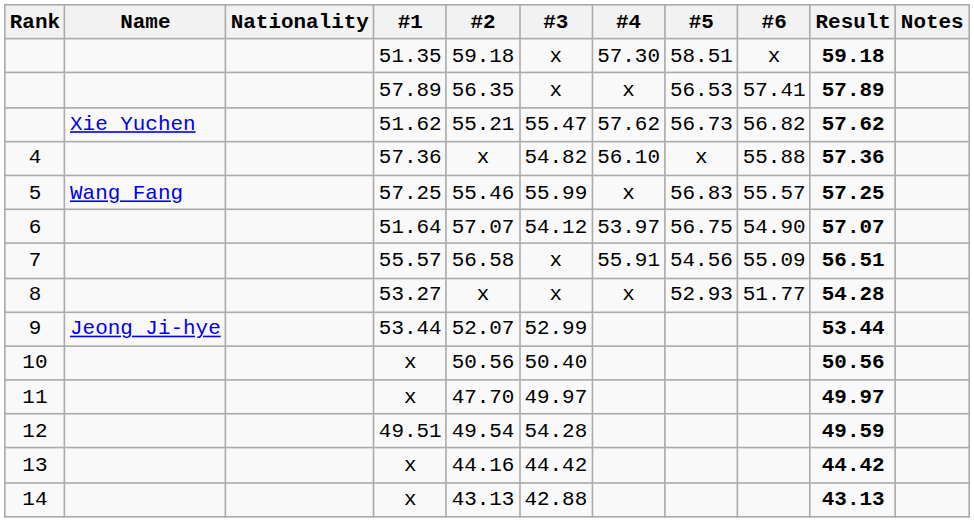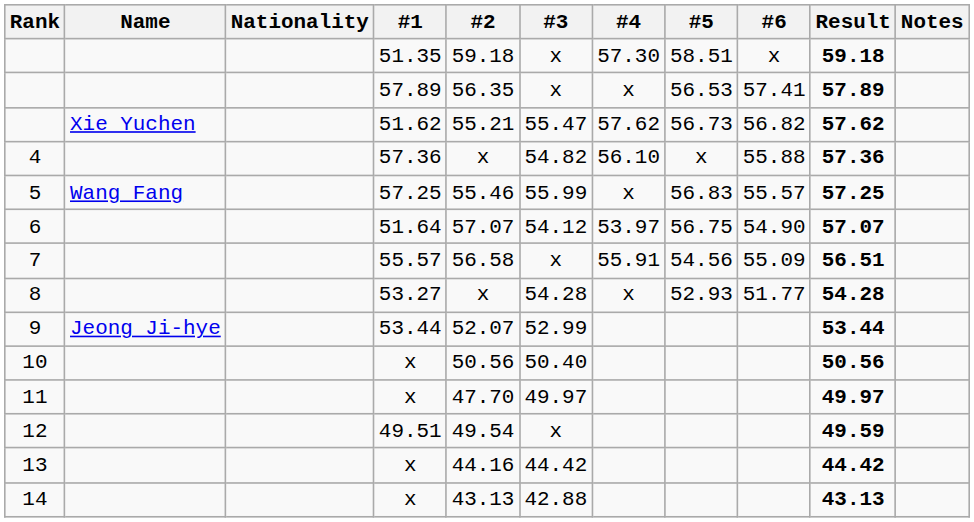 <table class="wikitable sortable" style="text-align:center">
 <tr>
 <th>Rank</th>
 <th>Name</th>
 <th>Nationality</th>
 <th>#1</th>
 <th>#2</th>
 <th>#3</th>
 <th>#4</th>
 <th>#5</th>
 <th>#6</th>
 <th>Result</th>
 <th>Notes</th>
 </tr>
 <tr>
 <td></td>
 <td align=left></td>
 <td align=left></td>
 <td>51.35</td>
 <td>59.18</td>
 <td>x</td>
 <td>57.30</td>
 <td>58.51</td>
 <td>x</td>
 <td><strong>59.18</strong></td>
 <td></td>
 </tr>
 <tr>
 <td></td>
 <td align=left></td>
 <td align=left></td>
 <td>57.89</td>
 <td>56.35</td>
 <td>x</td>
 <td>x</td>
 <td>56.53</td>
 <td>57.41</td>
 <td><strong>57.89</strong></td>
 <td></td>
 </tr>
 <tr>
 <td></td>
 <td align=left><a href='#'>Xie Yuchen</a></td>
 <td align=left></td>
 <td>51.62</td>
 <td>55.21</td>
 <td>55.47</td>
 <td>57.62</td>
 <td>56.73</td>
 <td>56.82</td>
 <td><strong>57.62</strong></td>
 <td></td>
 </tr>
 <tr>
 <td>4</td>
 <td align=left></td>
 <td align=left></td>
 <td>57.36</td>
 <td>x</td>
 <td>54.82</td>
 <td>56.10</td>
 <td>x</td>
 <td>55.88</td>
 <td><strong>57.36</strong></td>
 <td></td>
 </tr>
 <tr>
 <td>5</td>
 <td align=left><a href='#'>Wang Fang</a></td>
 <td align=left></td>
 <td>57.25</td>
 <td>55.46</td>
 <td>55.99</td>
 <td>x</td>
 <td>56.83</td>
 <td>55.57</td>
 <td><strong>57.25</strong></td>
 <td></td>
 </tr>
 <tr>
 <td>6</td>
 <td align=left></td>
 <td align=left></td>
 <td>51.64</td>
 <td>57.07</td>
 <td>54.12</td>
 <td>53.97</td>
 <td>56.75</td>
 <td>54.90</td>
 <td><strong>57.07</strong></td>
 <td></td>
 </tr>
 <tr>
 <td>7</td>
 <td align=left></td>
 <td align=left></td>
 <td>55.57</td>
 <td>56.58</td>
 <td>x</td>
 <td>55.91</td>
 <td>54.56</td>
 <td>55.09</td>
 <td><strong>56.51</strong></td>
 <td></td>
 </tr>
 <tr>
 <td>8</td>
 <td align=left></td>
 <td align=left></td>
 <td>53.27</td>
 <td>x</td>
-<td>x</td>
+<td>54.28</td>
 <td>x</td>
 <td>52.93</td>
 <td>51.77</td>
 <td><strong>54.28</strong></td>
 <td></td>
 </tr>
 <tr>
 <td>9</td>
 <td align=left><a href='#'>Jeong Ji-hye</a></td>
 <td align=left></td>
 <td>53.44</td>
 <td>52.07</td>
 <td>52.99</td>
 <td></td>
 <td></td>
 <td></td>
 <td><strong>53.44</strong></td>
 <td></td>
 </tr>
 <tr>
 <td>10</td>
 <td align=left></td>
 <td align=left></td>
 <td>x</td>
 <td>50.56</td>
 <td>50.40</td>
 <td></td>
 <td></td>
 <td></td>
 <td><strong>50.56</strong></td>
 <td></td>
 </tr>
 <tr>
 <td>11</td>
 <td align=left></td>
 <td align=left></td>
 <td>x</td>
 <td>47.70</td>
 <td>49.97</td>
 <td></td>
 <td></td>
 <td></td>
 <td><strong>49.97</strong></td>
 <td></td>
 </tr>
 <tr>
 <td>12</td>
 <td align=left></td>
 <td align=left></td>
 <td>49.51</td>
 <td>49.54</td>
-<td>54.28</td>
+<td>x</td>
 <td></td>
 <td></td>
 <td></td>
 <td><strong>49.59</strong></td>
 <td></td>
 </tr>
 <tr>
 <td>13</td>
 <td align=left></td>
 <td align=left></td>
 <td>x</td>
 <td>44.16</td>
 <td>44.42</td>
 <td></td>
 <td></td>
 <td></td>
 <td><strong>44.42</strong></td>
 <td></td>
 </tr>
 <tr>
 <td>14</td>
 <td align=left></td>
 <td align=left></td>
 <td>x</td>
 <td>43.13</td>
 <td>42.88</td>
 <td></td>
 <td></td>
 <td></td>
 <td><strong>43.13</strong></td>
 <td></td>
 </tr>
 </table>
